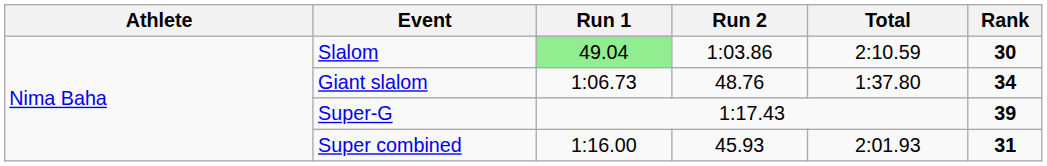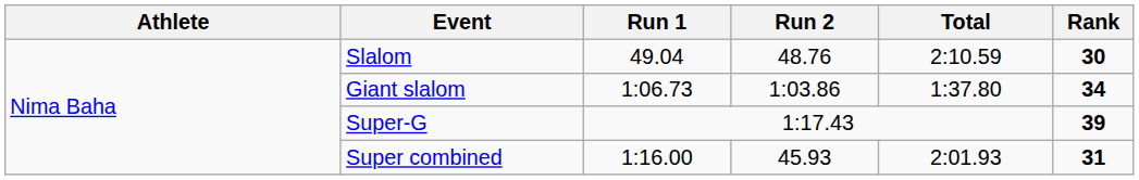 <table class="wikitable" width="60%" style="text-align:center; font-size:90%">
 <tr>
 <th width="25%">Athlete</th>
 <th width="18%">Event</th>
 <th width="11%">Run 1</th>
 <th width="11%">Run 2</th>
 <th width="13%">Total</th>
 <th width="6%">Rank</th>
 </tr>
 <tr>
 <td rowspan=4 align="left"><a href='#'>Nima Baha</a></td>
 <td align="left"><a href='#'>Slalom</a></td>
-<td style="background: lightgreen;">49.04</td>
-<td>1:03.86</td>
+<td>49.04</td>
+<td>48.76</td>
 <td>2:10.59</td>
 <td><strong>30</strong></td>
 </tr>
 <tr>
 <td align="left"><a href='#'>Giant slalom</a></td>
 <td>1:06.73</td>
-<td>48.76</td>
+<td>1:03.86</td>
 <td>1:37.80</td>
 <td><strong>34</strong></td>
 </tr>
 <tr>
 <td align="left"><a href='#'>Super-G</a></td>
 <td colspan=3>1:17.43</td>
 <td><strong>39</strong></td>
 </tr>
 <tr>
 <td align="left"><a href='#'>Super combined</a></td>
 <td>1:16.00</td>
 <td>45.93</td>
 <td>2:01.93</td>
 <td><strong>31</strong></td>
 </tr>
 </table>
